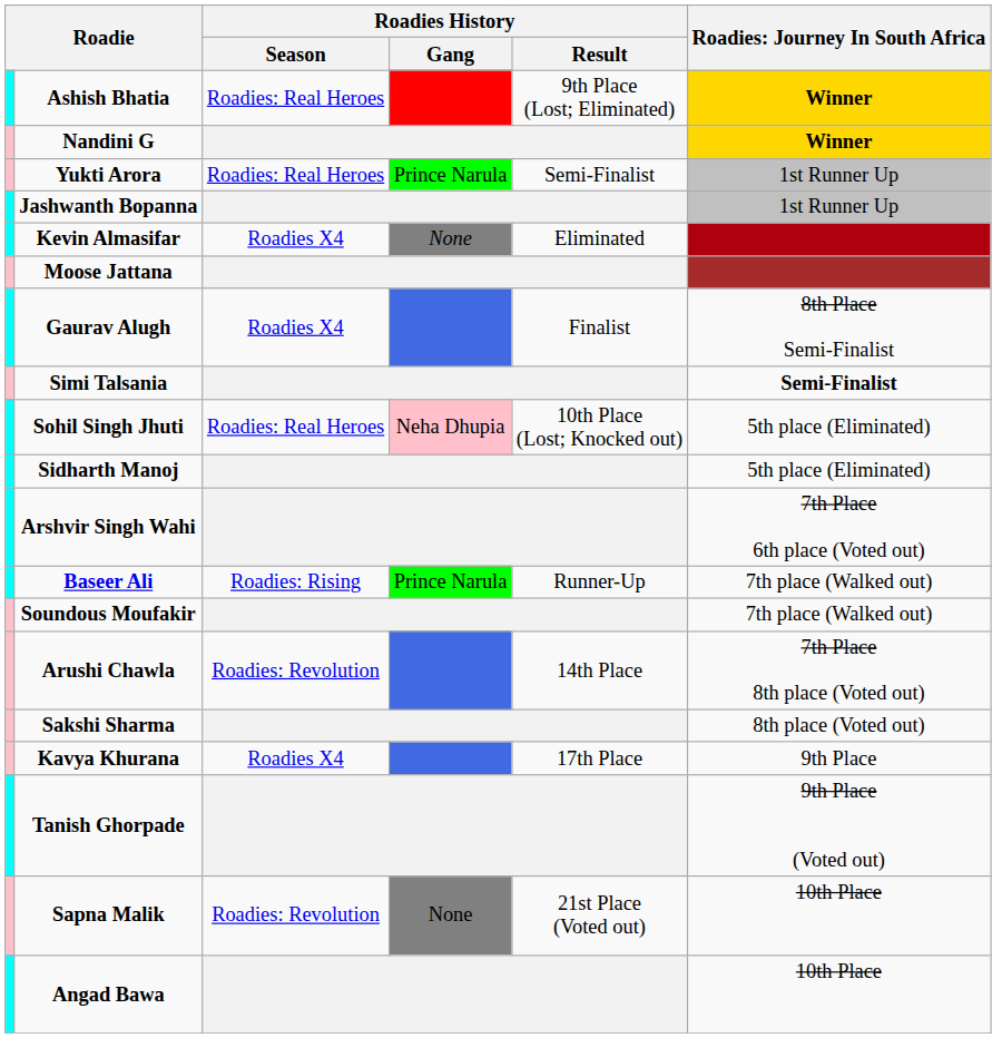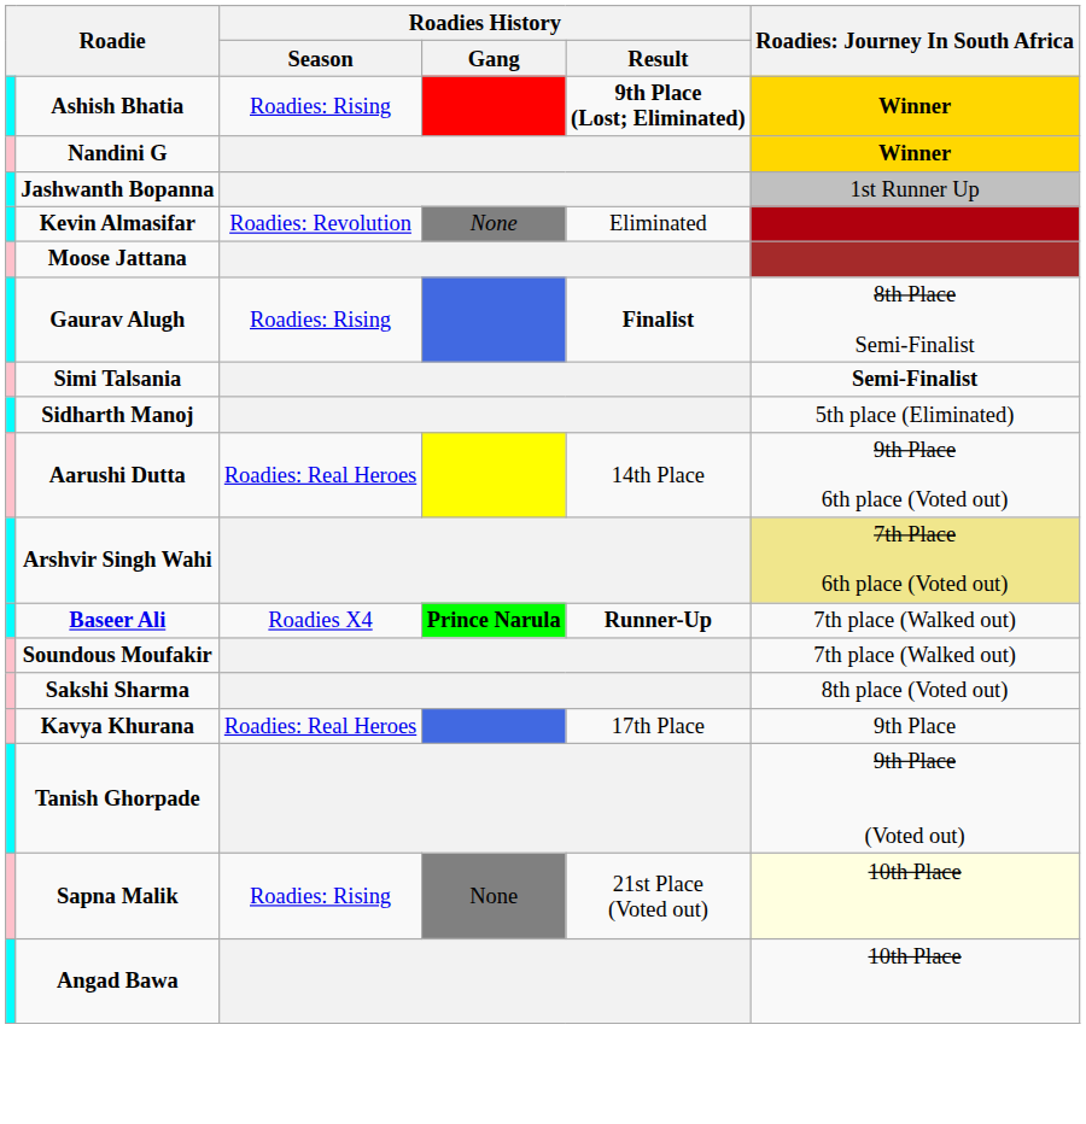 <table class="wikitable" style="text-align:center;">
 <tr>
 <th colspan="2" rowspan="2">Roadie</th>
 <th colspan="3" scope="col">Roadies History</th>
 <th colspan="1" rowspan="2">Roadies: Journey In South Africa</th>
 </tr>
 <tr>
 <th>Season</th>
 <th>Gang</th>
 <th>Result</th>
 </tr>
 <tr>
 <td bgcolor="cyan"></td>
 <td><strong>Ashish Bhatia</strong></td>
-<td><a href='#'>Roadies: Real Heroes</a></td>
+<td><a href='#'>Roadies: Rising</a></td>
 <td style ="background:red;"></td>
-<td>9th Place<br>(Lost; Eliminated)</td>
+<td><strong>9th Place<br>(Lost; Eliminated)</strong></td>
 <td Bgcolor="gold"><strong>Winner</strong></td>
 </tr>
 <tr>
 <td bgcolor="pink"></td>
 <td><strong>Nandini G</strong></td>
 <th colspan="3"></th>
 <td bgcolor="gold"><strong>Winner</strong></td>
-</tr>
-<tr>
-<td bgcolor="pink"></td>
-<td><strong>Yukti Arora</strong></td>
-<td><a href='#'>Roadies: Real Heroes</a></td>
-<td bgcolor="Lime">Prince Narula</td>
-<td>Semi-Finalist</td>
-<td bgcolor="silver">1st Runner Up</td>
 </tr>
 <tr>
 <td bgcolor="cyan"></td>
 <td><strong>Jashwanth Bopanna</strong></td>
 <th colspan="3"></th>
 <td bgcolor="silver">1st Runner Up</td>
 </tr>
 <tr>
 <td bgcolor="cyan"></td>
 <td><strong>Kevin Almasifar</strong></td>
-<td><a href='#'>Roadies X4</a></td>
+<td><a href='#'>Roadies: Revolution</a></td>
 <td bgcolor=grey><em>None</em></td>
 <td>Eliminated</td>
 <td Bgcolor="bronze"></td>
 </tr>
 <tr>
 <td bgcolor="pink"></td>
 <td><strong>Moose Jattana</strong></td>
 <th colspan="3"></th>
 <td bgcolor="Brown"></td>
 </tr>
 <tr>
 <td bgcolor="cyan"></td>
 <td><strong>Gaurav Alugh</strong></td>
-<td><a href='#'>Roadies X4</a></td>
+<td><a href='#'>Roadies: Rising</a></td>
 <td bgcolor="royalblue"></td>
-<td>Finalist</td>
+<td><strong>Finalist</strong></td>
 <td><s>8th Place<br></s><br> Semi-Finalist</td>
 </tr>
 <tr>
 <td bgcolor="pink"></td>
 <td><strong>Simi Talsania</strong></td>
 <th colspan="3"></th>
 <td><strong>Semi-Finalist</strong></td>
 </tr>
 <tr>
 <td bgcolor="cyan"></td>
-<td><strong>Sohil Singh Jhuti</strong></td>
-<td><a href='#'>Roadies: Real Heroes</a></td>
-<td bgcolor="Pink">Neha Dhupia</td>
-<td>10th Place<br>(Lost; Knocked out)</td>
-<td>5th place (Eliminated)</td>
-</tr>
-<tr>
-<td bgcolor="cyan"></td>
 <td><strong>Sidharth Manoj</strong></td>
 <th colspan="3"></th>
 <td>5th place (Eliminated)</td>
 </tr>
 <tr>
+<td bgcolor="pink"></td>
+<td><strong>Aarushi Dutta</strong></td>
+<td><a href='#'>Roadies: Real Heroes</a></td>
+<td bgcolor="Yellow"></td>
+<td>14th Place </td>
+<td><s>9th Place<br></s><br> 6th place (Voted out)</td>
+</tr>
+<tr>
 <td bgcolor="cyan"></td>
 <td><strong>Arshvir Singh Wahi</strong></td>
 <th colspan="3"></th>
-<td><s>7th Place<br></s><br>6th place (Voted out)</td>
+<td style="background: khaki;"><s>7th Place<br></s><br>6th place (Voted out)</td>
 </tr>
 <tr>
 <td bgcolor="cyan"></td>
 <td><strong><a href='#'>Baseer Ali</a></strong></td>
-<td><a href='#'>Roadies: Rising</a></td>
-<td bgcolor=Lime>Prince Narula</td>
-<td>Runner-Up</td>
+<td><a href='#'>Roadies X4</a></td>
+<td bgcolor=Lime><strong>Prince Narula</strong></td>
+<td><strong>Runner-Up</strong></td>
 <td>7th place (Walked out)</td>
 </tr>
 <tr>
 <td bgcolor="pink"></td>
 <td><strong>Soundous Moufakir</strong></td>
 <th colspan="3"></th>
 <td>7th place (Walked out)</td>
 </tr>
 <tr>
 <td bgcolor="pink"></td>
-<td><strong>Arushi Chawla</strong></td>
-<td><a href='#'>Roadies: Revolution</a></td>
-<td bgcolor=Royalblue></td>
-<td>14th Place </td>
-<td><s>7th Place<br></s><br> 8th place (Voted out)</td>
-</tr>
-<tr>
-<td bgcolor="pink"></td>
 <td><strong>Sakshi Sharma</strong></td>
 <th colspan="3"></th>
 <td>8th place (Voted out)</td>
 </tr>
 <tr>
 <td bgcolor="pink"></td>
 <td><strong>Kavya Khurana</strong></td>
-<td><a href='#'>Roadies X4</a></td>
+<td><a href='#'>Roadies: Real Heroes</a></td>
 <td bgcolor="royalblue"></td>
 <td>17th Place </td>
 <td>9th Place<br></td>
 </tr>
 <tr>
 <td bgcolor="cyan"></td>
 <td><strong>Tanish Ghorpade</strong></td>
 <th colspan="3"></th>
 <td><s>9th Place<br></s><br><br>(Voted out)</td>
 </tr>
 <tr>
 <td bgcolor="pink"></td>
 <td><strong>Sapna Malik</strong></td>
-<td><a href='#'>Roadies: Revolution</a></td>
+<td><a href='#'>Roadies: Rising</a></td>
 <td style="background:grey;">None</td>
 <td>21st Place<br>(Voted out)</td>
-<td><s>10th Place<br></s><br><br></td>
+<td style="background: lightyellow;"><s>10th Place<br></s><br><br></td>
 </tr>
 <tr>
 <td bgcolor="cyan"></td>
 <td><strong>Angad Bawa</strong></td>
 <th colspan="3"></th>
 <td><s>10th Place<br></s><br><br></td>
 </tr>
 <tr>
 </tr>
 </table>
